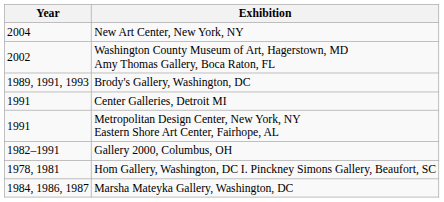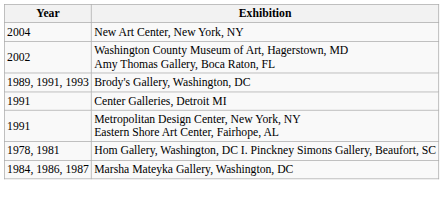 <table class="wikitable sortable">
 <tr>
 <th>Year</th>
 <th>Exhibition</th>
 </tr>
 <tr>
 <td>2004</td>
 <td>New Art Center, New York, NY</td>
 </tr>
 <tr>
 <td>2002</td>
 <td>Washington County Museum of Art, Hagerstown, MD<br>Amy Thomas Gallery, Boca Raton, FL</td>
 </tr>
 <tr>
 <td>1989, 1991, 1993</td>
 <td>Brody's Gallery, Washington, DC</td>
 </tr>
 <tr>
 <td>1991</td>
 <td>Center Galleries, Detroit MI</td>
 </tr>
 <tr>
 <td>1991</td>
 <td>Metropolitan Design Center, New York, NY<br>Eastern Shore Art Center, Fairhope, AL</td>
 </tr>
 <tr>
-<td>1982–1991</td>
-<td>Gallery 2000, Columbus, OH</td>
-</tr>
-<tr>
 <td>1978, 1981</td>
 <td>Hom Gallery, Washington, DC	I. Pinckney Simons Gallery, Beaufort, SC</td>
 </tr>
 <tr>
 <td>1984, 1986, 1987</td>
 <td>Marsha Mateyka Gallery, Washington, DC</td>
 </tr>
 </table>
